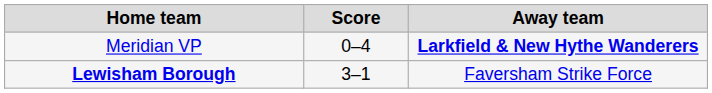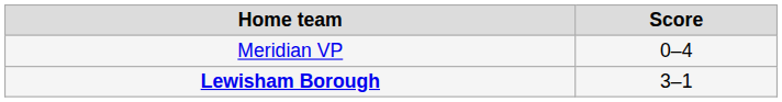 <table class="wikitable" style="width: 640px; background:Whitesmoke; text-align:center">
 <tr>
 <td scope="col" style="width: 42.5%; background:Gainsboro;"><strong>Home team</strong></td>
 <td scope="col" style="width: 15.0%; background:Gainsboro;"><strong>Score</strong></td>
-<td scope="col" style="width: 42.5%; background:Gainsboro;"><strong>Away team</strong></td>
 </tr>
 <tr>
 <td><a href='#'>Meridian VP</a></td>
 <td>0–4</td>
-<td><a href='#'><strong>Larkfield & New Hythe Wanderers</strong></a></td>
 </tr>
 <tr>
 <td><a href='#'><strong>Lewisham Borough</strong></a></td>
 <td>3–1</td>
-<td><a href='#'>Faversham Strike Force</a></td>
 </tr>
 </table>
